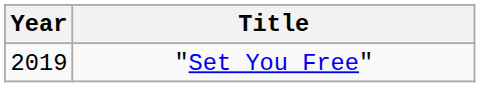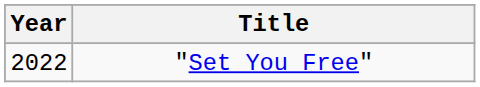 <table class="wikitable plainrowheaders" style="text-align:center;">
 <tr>
 <th scope="col" rowspan="1" style="width:1em;">Year</th>
 <th scope="col" rowspan="1" style="width:16.5em;">Title</th>
 </tr>
 <tr>
-<td>2019</td>
+<td>2022</td>
 <td scope="row">"<a href='#'>Set You Free</a>"</td>
 </tr>
 </table>
